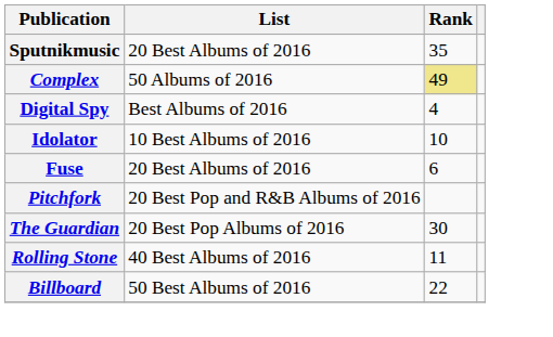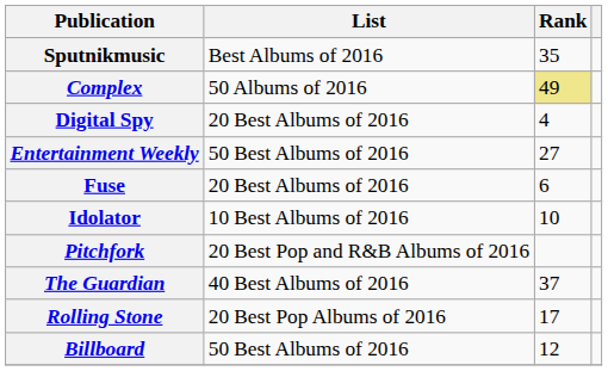 <table class="wikitable plainrowheaders sortable">
 <tr>
 <th>Publication</th>
 <th>List</th>
 <th>Rank</th>
 <th></th>
 </tr>
 <tr>
 <th scope="row">Sputnikmusic</th>
-<td>20 Best Albums of 2016</td>
+<td>Best Albums of 2016</td>
 <td>35</td>
 <td></td>
 </tr>
 <tr>
 <th scope="row"><em><a href='#'>Complex</a></em></th>
 <td>50 Albums of 2016</td>
 <td style="background: khaki;">49</td>
 <td></td>
 </tr>
 <tr>
 <th scope="row"><a href='#'>Digital Spy</a></th>
-<td>Best Albums of 2016</td>
+<td>20 Best Albums of 2016</td>
 <td>4</td>
+<td></td>
+</tr>
+<tr>
+<th scope="row"><em><a href='#'>Entertainment Weekly</a></em></th>
+<td>50 Best Albums of 2016</td>
+<td>27</td>
+<td></td>
+</tr>
+<tr>
+<th scope="row"><a href='#'>Fuse</a></th>
+<td>20 Best Albums of 2016</td>
+<td>6</td>
 <td></td>
 </tr>
 <tr>
 <th scope="row"><a href='#'>Idolator</a></th>
 <td>10 Best Albums of 2016</td>
 <td>10</td>
-<td></td>
-</tr>
-<tr>
-<th scope="row"><a href='#'>Fuse</a></th>
-<td>20 Best Albums of 2016</td>
-<td>6</td>
 <td></td>
 </tr>
 <tr>
 <th scope="row"><em><a href='#'>Pitchfork</a></em></th>
 <td>20 Best Pop and R&B Albums of 2016</td>
 <td></td>
 <td></td>
 </tr>
 <tr>
 <th scope="row"><em><a href='#'>The Guardian</a></em></th>
-<td>20 Best Pop Albums of 2016</td>
-<td>30</td>
+<td>40 Best Albums of 2016</td>
+<td>37</td>
 <td></td>
 </tr>
 <tr>
 <th scope="row"><em><a href='#'>Rolling Stone</a></em></th>
-<td>40 Best Albums of 2016</td>
-<td>11</td>
+<td>20 Best Pop Albums of 2016</td>
+<td>17</td>
 <td></td>
 </tr>
 <tr>
 <th scope="row"><em><a href='#'>Billboard</a></em></th>
 <td>50 Best Albums of 2016</td>
-<td>22</td>
+<td>12</td>
 <td></td>
 </tr>
 <tr>
 </tr>
 </table>
